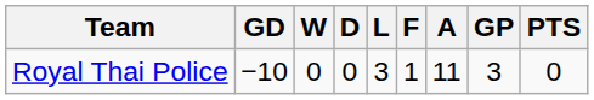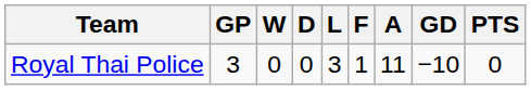 <table class="wikitable" style="text-align:center;">
 <tr>
 <th>Team</th>
-<th>GD</th>
+<th>GP</th>
 <th>W</th>
 <th>D</th>
 <th>L</th>
 <th>F</th>
 <th>A</th>
-<th>GP</th>
+<th>GD</th>
 <th>PTS</th>
 </tr>
 <tr>
 <td><a href='#'>Royal Thai Police</a></td>
-<td>−10</td>
+<td>3</td>
 <td>0</td>
 <td>0</td>
 <td>3</td>
 <td>1</td>
 <td>11</td>
-<td>3</td>
+<td>−10</td>
 <td>0</td>
 </tr>
 </table>
